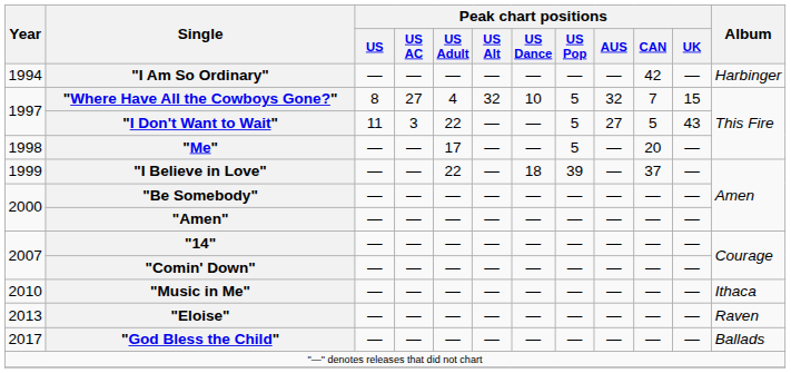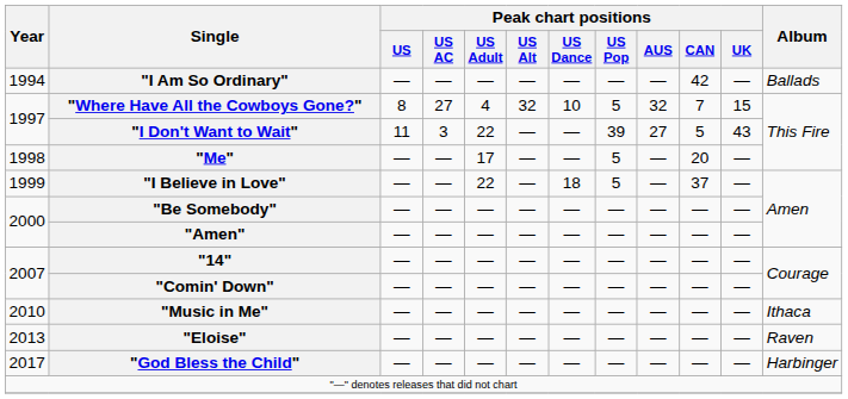 <table class="wikitable plainrowheaders" style="text-align:center;">
 <tr>
 <th rowspan="2">Year</th>
 <th rowspan="2" style="width:20em;">Single</th>
 <th colspan="9">Peak chart positions</th>
 <th rowspan="2">Album</th>
 </tr>
 <tr style="font-size:smaller;">
 <th width="35"><a href='#'>US</a><br></th>
 <th width="35"><a href='#'>US AC</a><br></th>
 <th width="35"><a href='#'>US Adult</a><br></th>
 <th width="35"><a href='#'>US<br>Alt</a><br></th>
 <th width="35"><a href='#'>US<br>Dance</a><br></th>
 <th width="35"><a href='#'>US Pop</a><br></th>
 <th width="35"><a href='#'>AUS</a><br></th>
 <th width="35"><a href='#'>CAN</a><br></th>
 <th width="35"><a href='#'>UK</a><br></th>
 </tr>
 <tr>
 <td>1994</td>
 <th scope="row">"I Am So Ordinary"</th>
 <td>—</td>
 <td>—</td>
 <td>—</td>
 <td>—</td>
 <td>—</td>
 <td>—</td>
 <td>—</td>
 <td>42</td>
 <td>—</td>
-<td align="left"><em>Harbinger</em></td>
+<td align="left"><em>Ballads</em></td>
 </tr>
 <tr>
 <td rowspan="2">1997</td>
 <th scope="row">"<a href='#'>Where Have All the Cowboys Gone?</a>"</th>
 <td>8</td>
 <td>27</td>
 <td>4</td>
 <td>32</td>
 <td>10</td>
 <td>5</td>
 <td>32</td>
 <td>7</td>
 <td>15</td>
 <td align="left" rowspan="3"><em>This Fire</em></td>
 </tr>
 <tr>
 <th scope="row">"<a href='#'>I Don't Want to Wait</a>"</th>
 <td>11</td>
 <td>3</td>
 <td>22</td>
 <td>—</td>
 <td>—</td>
-<td>5</td>
+<td>39</td>
 <td>27</td>
 <td>5</td>
 <td>43</td>
 </tr>
 <tr>
 <td>1998</td>
 <th scope="row">"<a href='#'>Me</a>"</th>
 <td>—</td>
 <td>—</td>
 <td>17</td>
 <td>—</td>
 <td>—</td>
 <td>5</td>
 <td>—</td>
 <td>20</td>
 <td>—</td>
 </tr>
 <tr>
 <td>1999</td>
 <th scope="row">"I Believe in Love"</th>
 <td>—</td>
 <td>—</td>
 <td>22</td>
 <td>—</td>
 <td>18</td>
-<td>39</td>
+<td>5</td>
 <td>—</td>
 <td>37</td>
 <td>—</td>
 <td align="left" rowspan="3"><em>Amen</em></td>
 </tr>
 <tr>
 <td rowspan="2">2000</td>
 <th scope="row">"Be Somebody"</th>
 <td>—</td>
 <td>—</td>
 <td>—</td>
 <td>—</td>
 <td>—</td>
 <td>—</td>
 <td>—</td>
 <td>—</td>
 <td>—</td>
 </tr>
 <tr>
 <th scope="row">"Amen"</th>
 <td>—</td>
 <td>—</td>
 <td>—</td>
 <td>—</td>
 <td>—</td>
 <td>—</td>
 <td>—</td>
 <td>—</td>
 <td>—</td>
 </tr>
 <tr>
 <td rowspan="2">2007</td>
 <th scope="row">"14"</th>
 <td>—</td>
 <td>—</td>
 <td>—</td>
 <td>—</td>
 <td>—</td>
 <td>—</td>
 <td>—</td>
 <td>—</td>
 <td>—</td>
 <td align="left" rowspan="2"><em>Courage</em></td>
 </tr>
 <tr>
 <th scope="row">"Comin' Down"</th>
 <td>—</td>
 <td>—</td>
 <td>—</td>
 <td>—</td>
 <td>—</td>
 <td>—</td>
 <td>—</td>
 <td>—</td>
 <td>—</td>
 </tr>
 <tr>
 <td rowspan="1">2010</td>
 <th scope="row">"Music in Me"</th>
 <td>—</td>
 <td>—</td>
 <td>—</td>
 <td>—</td>
 <td>—</td>
 <td>—</td>
 <td>—</td>
 <td>—</td>
 <td>—</td>
 <td align="left" rowspan="1"><em>Ithaca</em></td>
 </tr>
 <tr>
 <td rowspan="1">2013</td>
 <th scope="row">"Eloise"</th>
 <td>—</td>
 <td>—</td>
 <td>—</td>
 <td>—</td>
 <td>—</td>
 <td>—</td>
 <td>—</td>
 <td>—</td>
 <td>—</td>
 <td align="left" rowspan="1"><em>Raven</em></td>
 </tr>
 <tr>
 <td>2017</td>
 <th scope="row">"<a href='#'>God Bless the Child</a>"</th>
 <td>—</td>
 <td>—</td>
 <td>—</td>
 <td>—</td>
 <td>—</td>
 <td>—</td>
 <td>—</td>
 <td>—</td>
 <td>—</td>
-<td align="left"><em>Ballads</em></td>
+<td align="left"><em>Harbinger</em></td>
 </tr>
 <tr>
 <td colspan="15" style="font-size:8pt">"—" denotes releases that did not chart</td>
 </tr>
 <tr>
 </tr>
 </table>
